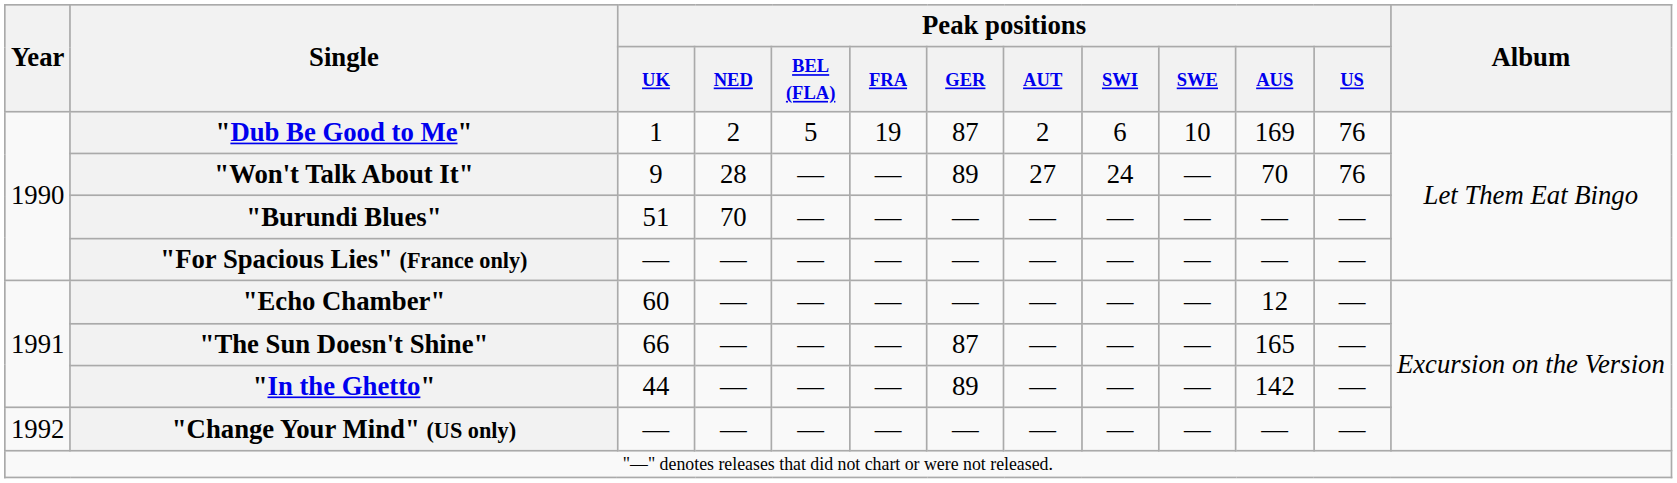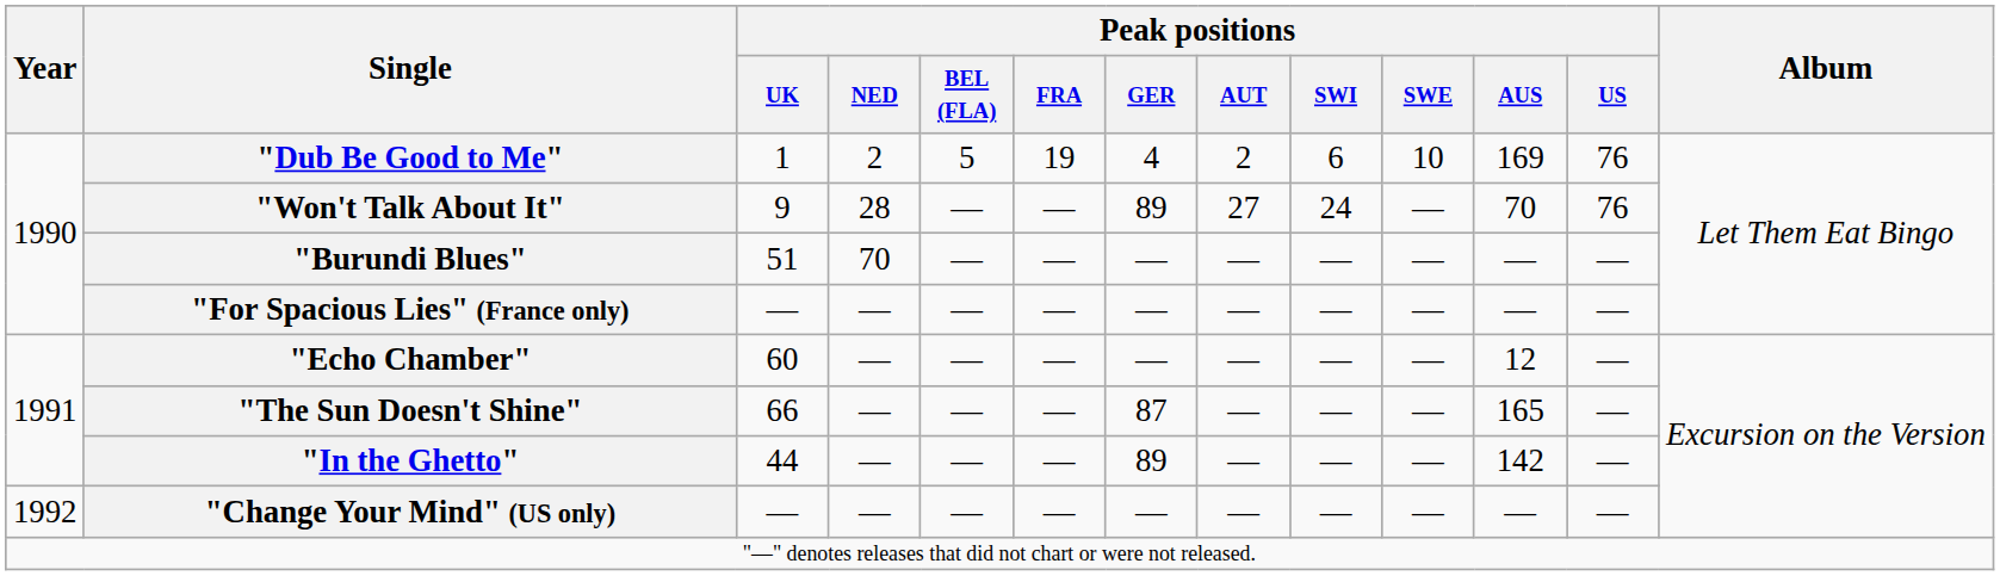 <table class="wikitable plainrowheaders" style="text-align:center;">
 <tr>
 <th rowspan="2">Year</th>
 <th rowspan="2" style="width:20em;">Single</th>
 <th colspan="10">Peak positions</th>
 <th rowspan="2">Album</th>
 </tr>
 <tr style="font-size:smaller;">
 <th width="40"><small><a href='#'>UK</a></small><br></th>
 <th width="40"><small><a href='#'>NED</a></small></th>
 <th width="40"><small><a href='#'>BEL<br>(FLA)</a></small></th>
 <th width="40"><small><a href='#'>FRA</a></small></th>
 <th width="40"><small><a href='#'>GER</a></small><br></th>
 <th width="40"><small><a href='#'>AUT</a></small></th>
 <th width="40"><small><a href='#'>SWI</a></small></th>
 <th width="40"><small><a href='#'>SWE</a></small></th>
 <th width="40"><small><a href='#'>AUS</a></small><br></th>
 <th width="40"><small><a href='#'>US</a></small><br></th>
 </tr>
 <tr>
 <td rowspan="4">1990</td>
 <th scope="row">"<a href='#'>Dub Be Good to Me</a>"</th>
 <td>1</td>
 <td>2</td>
 <td>5</td>
 <td>19</td>
-<td>87</td>
+<td>4</td>
 <td>2</td>
 <td>6</td>
 <td>10</td>
 <td>169</td>
 <td>76</td>
 <td rowspan="4"><em>Let Them Eat Bingo</em></td>
 </tr>
 <tr>
 <th scope="row">"Won't Talk About It"</th>
 <td>9</td>
 <td>28</td>
 <td>—</td>
 <td>—</td>
 <td>89</td>
 <td>27</td>
 <td>24</td>
 <td>—</td>
 <td>70</td>
 <td>76</td>
 </tr>
 <tr>
 <th scope="row">"Burundi Blues"</th>
 <td>51</td>
 <td>70</td>
 <td>—</td>
 <td>—</td>
 <td>—</td>
 <td>—</td>
 <td>—</td>
 <td>—</td>
 <td>—</td>
 <td>—</td>
 </tr>
 <tr>
 <th scope="row">"For Spacious Lies" <small>(France only)</small></th>
 <td>—</td>
 <td>—</td>
 <td>—</td>
 <td>—</td>
 <td>—</td>
 <td>—</td>
 <td>—</td>
 <td>—</td>
 <td>—</td>
 <td>—</td>
 </tr>
 <tr>
 <td rowspan="3">1991</td>
 <th scope="row">"Echo Chamber"</th>
 <td>60</td>
 <td>—</td>
 <td>—</td>
 <td>—</td>
 <td>—</td>
 <td>—</td>
 <td>—</td>
 <td>—</td>
 <td>12</td>
 <td>—</td>
 <td rowspan="4"><em>Excursion on the Version</em></td>
 </tr>
 <tr>
 <th scope="row">"The Sun Doesn't Shine"</th>
 <td>66</td>
 <td>—</td>
 <td>—</td>
 <td>—</td>
 <td>87</td>
 <td>—</td>
 <td>—</td>
 <td>—</td>
 <td>165</td>
 <td>—</td>
 </tr>
 <tr>
 <th scope="row">"<a href='#'>In the Ghetto</a>"</th>
 <td>44</td>
 <td>—</td>
 <td>—</td>
 <td>—</td>
 <td>89</td>
 <td>—</td>
 <td>—</td>
 <td>—</td>
 <td>142</td>
 <td>—</td>
 </tr>
 <tr>
 <td rowspan="1">1992</td>
 <th scope="row">"Change Your Mind" <small>(US only)</small></th>
 <td>—</td>
 <td>—</td>
 <td>—</td>
 <td>—</td>
 <td>—</td>
 <td>—</td>
 <td>—</td>
 <td>—</td>
 <td>—</td>
 <td>—</td>
 </tr>
 <tr>
 <td align="center" colspan="17" style="font-size:8pt">"—" denotes releases that did not chart or were not released.</td>
 </tr>
 </table>
